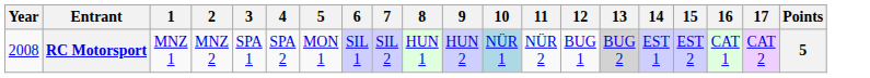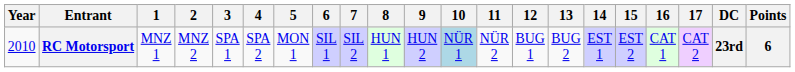 <table class="wikitable" style="text-align:center; font-size:85%">
 <tr>
 <th>Year</th>
 <th>Entrant</th>
 <th>1</th>
 <th>2</th>
 <th>3</th>
 <th>4</th>
 <th>5</th>
 <th>6</th>
 <th>7</th>
 <th>8</th>
 <th>9</th>
 <th>10</th>
 <th>11</th>
 <th>12</th>
 <th>13</th>
 <th>14</th>
 <th>15</th>
 <th>16</th>
 <th>17</th>
+<th>DC</th>
 <th>Points</th>
 </tr>
 <tr>
-<td><a href='#'>2008</a></td>
+<td><a href='#'>2010</a></td>
 <th nowrap><a href='#'>RC Motorsport</a></th>
 <td><a href='#'>MNZ<br>1</a></td>
 <td><a href='#'>MNZ<br>2</a></td>
 <td><a href='#'>SPA<br>1</a></td>
 <td><a href='#'>SPA<br>2</a></td>
 <td><a href='#'>MON<br>1</a></td>
 <td style="background:#CFCFFF;"><a href='#'>SIL<br>1</a><br></td>
 <td style="background:#CFCFFF;"><a href='#'>SIL<br>2</a><br></td>
 <td style="background:#DFFFDF;"><a href='#'>HUN<br>1</a><br></td>
 <td style="background:#CFCFFF;"><a href='#'>HUN<br>2</a><br></td>
 <td style="background: lightblue;"><a href='#'>NÜR<br>1</a></td>
 <td><a href='#'>NÜR<br>2</a></td>
 <td><a href='#'>BUG<br>1</a></td>
-<td style="background: lightgrey;"><a href='#'>BUG<br>2</a></td>
+<td><a href='#'>BUG<br>2</a></td>
 <td style="background:#CFCFFF;"><a href='#'>EST<br>1</a><br></td>
 <td style="background:#CFCFFF;"><a href='#'>EST<br>2</a><br></td>
 <td style="background:#DFFFDF;"><a href='#'>CAT<br>1</a><br></td>
 <td style="background:#EFCFFF;"><a href='#'>CAT<br>2</a><br></td>
-<th>5</th>
+<th>23rd</th>
+<th>6</th>
 </tr>
 </table>
